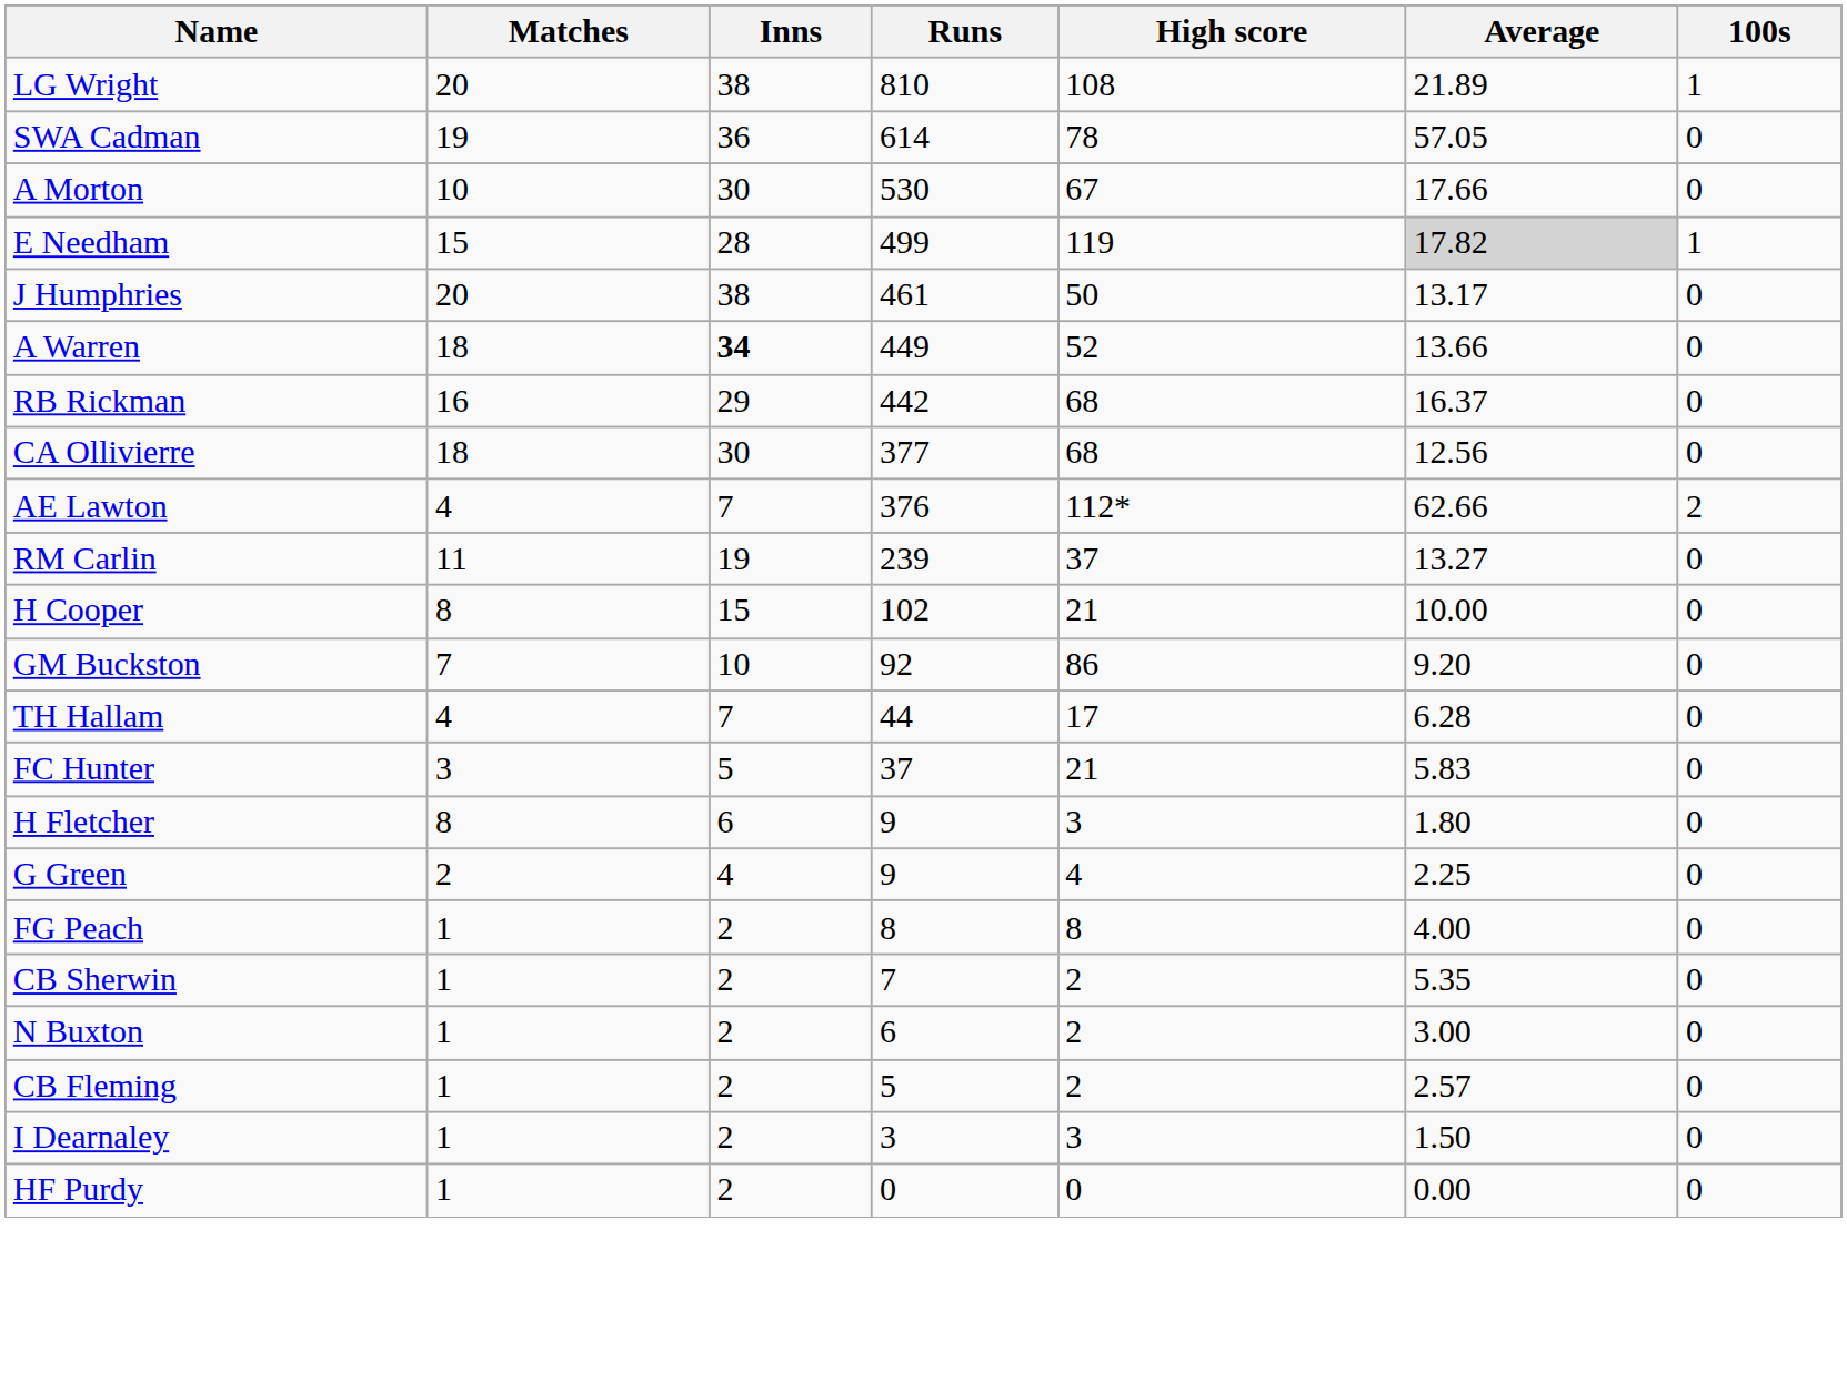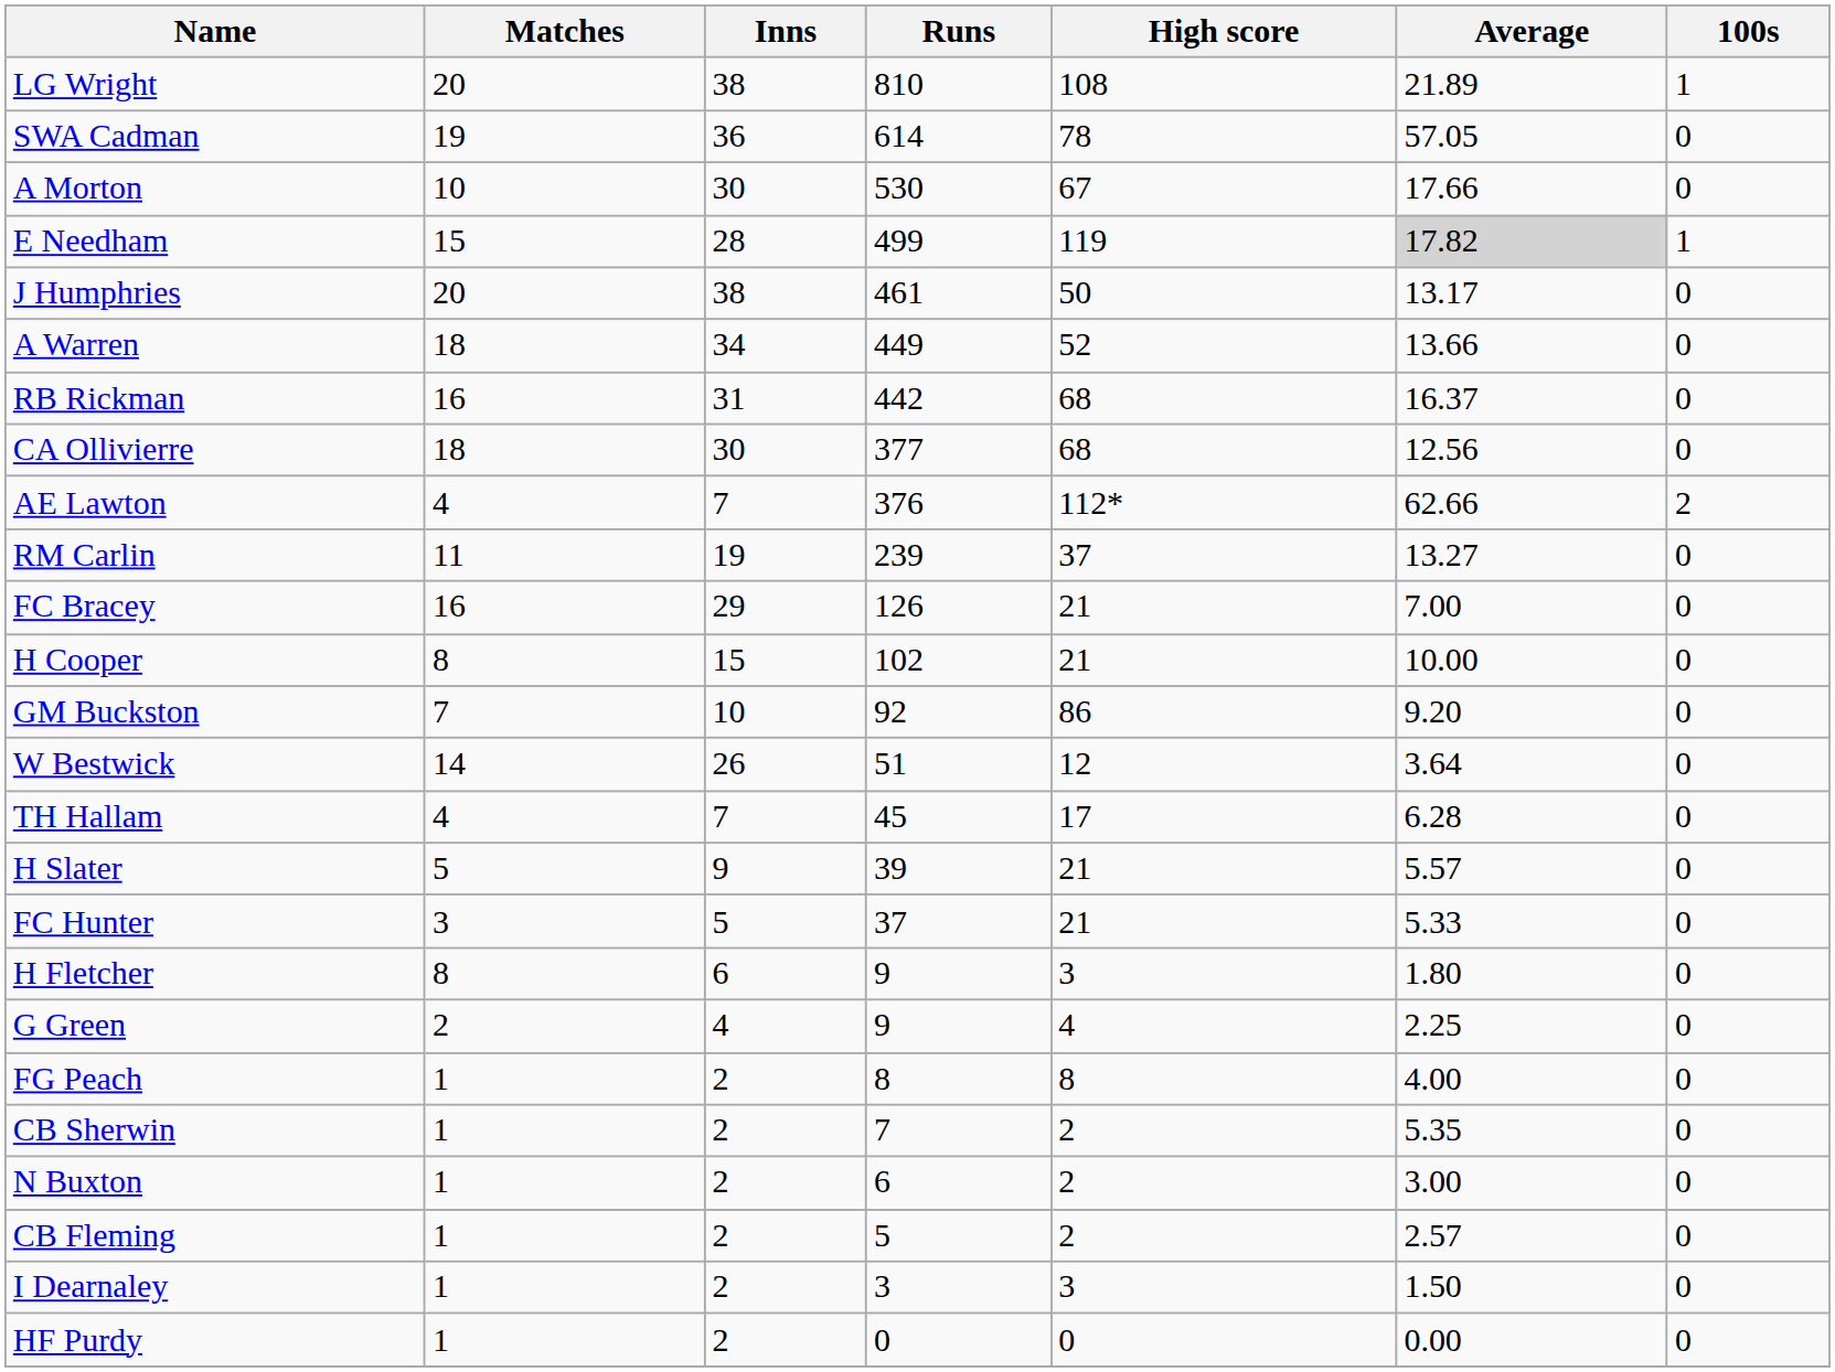 <table class="wikitable sortable" width="70%">
 <tr bgcolor="#efefef">
 <th>Name</th>
 <th>Matches</th>
 <th>Inns</th>
 <th>Runs</th>
 <th>High score</th>
 <th>Average</th>
 <th>100s</th>
 </tr>
 <tr>
 <td><a href='#'>LG Wright</a></td>
 <td>20</td>
 <td>38</td>
 <td>810</td>
 <td>108</td>
 <td>21.89</td>
 <td>1</td>
 </tr>
 <tr>
 <td><a href='#'>SWA Cadman</a></td>
 <td>19</td>
 <td>36</td>
 <td>614</td>
 <td>78</td>
 <td>57.05</td>
 <td>0</td>
 </tr>
 <tr>
 <td><a href='#'>A Morton</a></td>
 <td>10</td>
 <td>30</td>
 <td>530</td>
 <td>67</td>
 <td>17.66</td>
 <td>0</td>
 </tr>
 <tr>
 <td><a href='#'>E Needham</a></td>
 <td>15</td>
 <td>28</td>
 <td>499</td>
 <td>119</td>
 <td style="background: lightgrey;">17.82</td>
 <td>1</td>
 </tr>
 <tr>
 <td><a href='#'>J Humphries</a></td>
 <td>20</td>
 <td>38</td>
 <td>461</td>
 <td>50</td>
 <td>13.17</td>
 <td>0</td>
 </tr>
 <tr>
 <td><a href='#'>A Warren</a></td>
 <td>18</td>
-<td><strong>34</strong></td>
+<td>34</td>
 <td>449</td>
 <td>52</td>
 <td>13.66</td>
 <td>0</td>
 </tr>
 <tr>
 <td><a href='#'>RB Rickman</a></td>
 <td>16</td>
-<td>29</td>
+<td>31</td>
 <td>442</td>
 <td>68</td>
 <td>16.37</td>
 <td>0</td>
 </tr>
 <tr>
 <td><a href='#'>CA Ollivierre</a></td>
 <td>18</td>
 <td>30</td>
 <td>377</td>
 <td>68</td>
 <td>12.56</td>
 <td>0</td>
 </tr>
 <tr>
 <td><a href='#'>AE Lawton</a></td>
 <td>4</td>
 <td>7</td>
 <td>376</td>
 <td>112*</td>
 <td>62.66</td>
 <td>2</td>
 </tr>
 <tr>
 <td><a href='#'>RM Carlin</a></td>
 <td>11</td>
 <td>19</td>
 <td>239</td>
 <td>37</td>
 <td>13.27</td>
 <td>0</td>
 </tr>
 <tr>
+<td><a href='#'>FC Bracey</a></td>
+<td>16</td>
+<td>29</td>
+<td>126</td>
+<td>21</td>
+<td>7.00</td>
+<td>0</td>
+</tr>
+<tr>
 <td><a href='#'>H Cooper</a></td>
 <td>8</td>
 <td>15</td>
 <td>102</td>
 <td>21</td>
 <td>10.00</td>
 <td>0</td>
 </tr>
 <tr>
 <td><a href='#'>GM Buckston</a></td>
 <td>7</td>
 <td>10</td>
 <td>92</td>
 <td>86</td>
 <td>9.20</td>
 <td>0</td>
 </tr>
 <tr>
+<td><a href='#'>W Bestwick</a></td>
+<td>14</td>
+<td>26</td>
+<td>51</td>
+<td>12</td>
+<td>3.64</td>
+<td>0</td>
+</tr>
+<tr>
 <td><a href='#'>TH Hallam</a></td>
 <td>4</td>
 <td>7</td>
-<td>44</td>
+<td>45</td>
 <td>17</td>
 <td>6.28</td>
+<td>0</td>
+</tr>
+<tr>
+<td><a href='#'>H Slater</a></td>
+<td>5</td>
+<td>9</td>
+<td>39</td>
+<td>21</td>
+<td>5.57</td>
 <td>0</td>
 </tr>
 <tr>
 <td><a href='#'>FC Hunter</a></td>
 <td>3</td>
 <td>5</td>
 <td>37</td>
 <td>21</td>
-<td>5.83</td>
+<td>5.33</td>
 <td>0</td>
 </tr>
 <tr>
 <td><a href='#'>H Fletcher</a></td>
 <td>8</td>
 <td>6</td>
 <td>9</td>
 <td>3</td>
 <td>1.80</td>
 <td>0</td>
 </tr>
 <tr>
 <td><a href='#'>G Green</a></td>
 <td>2</td>
 <td>4</td>
 <td>9</td>
 <td>4</td>
 <td>2.25</td>
 <td>0</td>
 </tr>
 <tr>
 <td><a href='#'>FG Peach</a></td>
 <td>1</td>
 <td>2</td>
 <td>8</td>
 <td>8</td>
 <td>4.00</td>
 <td>0</td>
 </tr>
 <tr>
 <td><a href='#'>CB Sherwin</a></td>
 <td>1</td>
 <td>2</td>
 <td>7</td>
 <td>2</td>
 <td>5.35</td>
 <td>0</td>
 </tr>
 <tr>
 <td><a href='#'>N Buxton</a></td>
 <td>1</td>
 <td>2</td>
 <td>6</td>
 <td>2</td>
 <td>3.00</td>
 <td>0</td>
 </tr>
 <tr>
 <td><a href='#'>CB Fleming</a></td>
 <td>1</td>
 <td>2</td>
 <td>5</td>
 <td>2</td>
 <td>2.57</td>
 <td>0</td>
 </tr>
 <tr>
 <td><a href='#'>I Dearnaley</a></td>
 <td>1</td>
 <td>2</td>
 <td>3</td>
 <td>3</td>
 <td>1.50</td>
 <td>0</td>
 </tr>
 <tr>
 <td><a href='#'>HF Purdy</a></td>
 <td>1</td>
 <td>2</td>
 <td>0</td>
 <td>0</td>
 <td>0.00</td>
 <td>0</td>
 </tr>
 <tr>
 </tr>
 </table>
